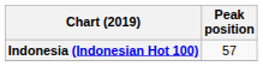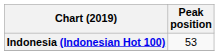 <table class="wikitable sortable plainrowheaders">
 <tr>
 <th>Chart (2019)</th>
 <th>Peak<br>position</th>
 </tr>
 <tr>
 <th scope="row">Indonesia <a href='#'> (Indonesian Hot 100)</a></th>
-<td align="center">57</td>
+<td align="center">53</td>
 </tr>
 <tr>
 </tr>
 </table>
